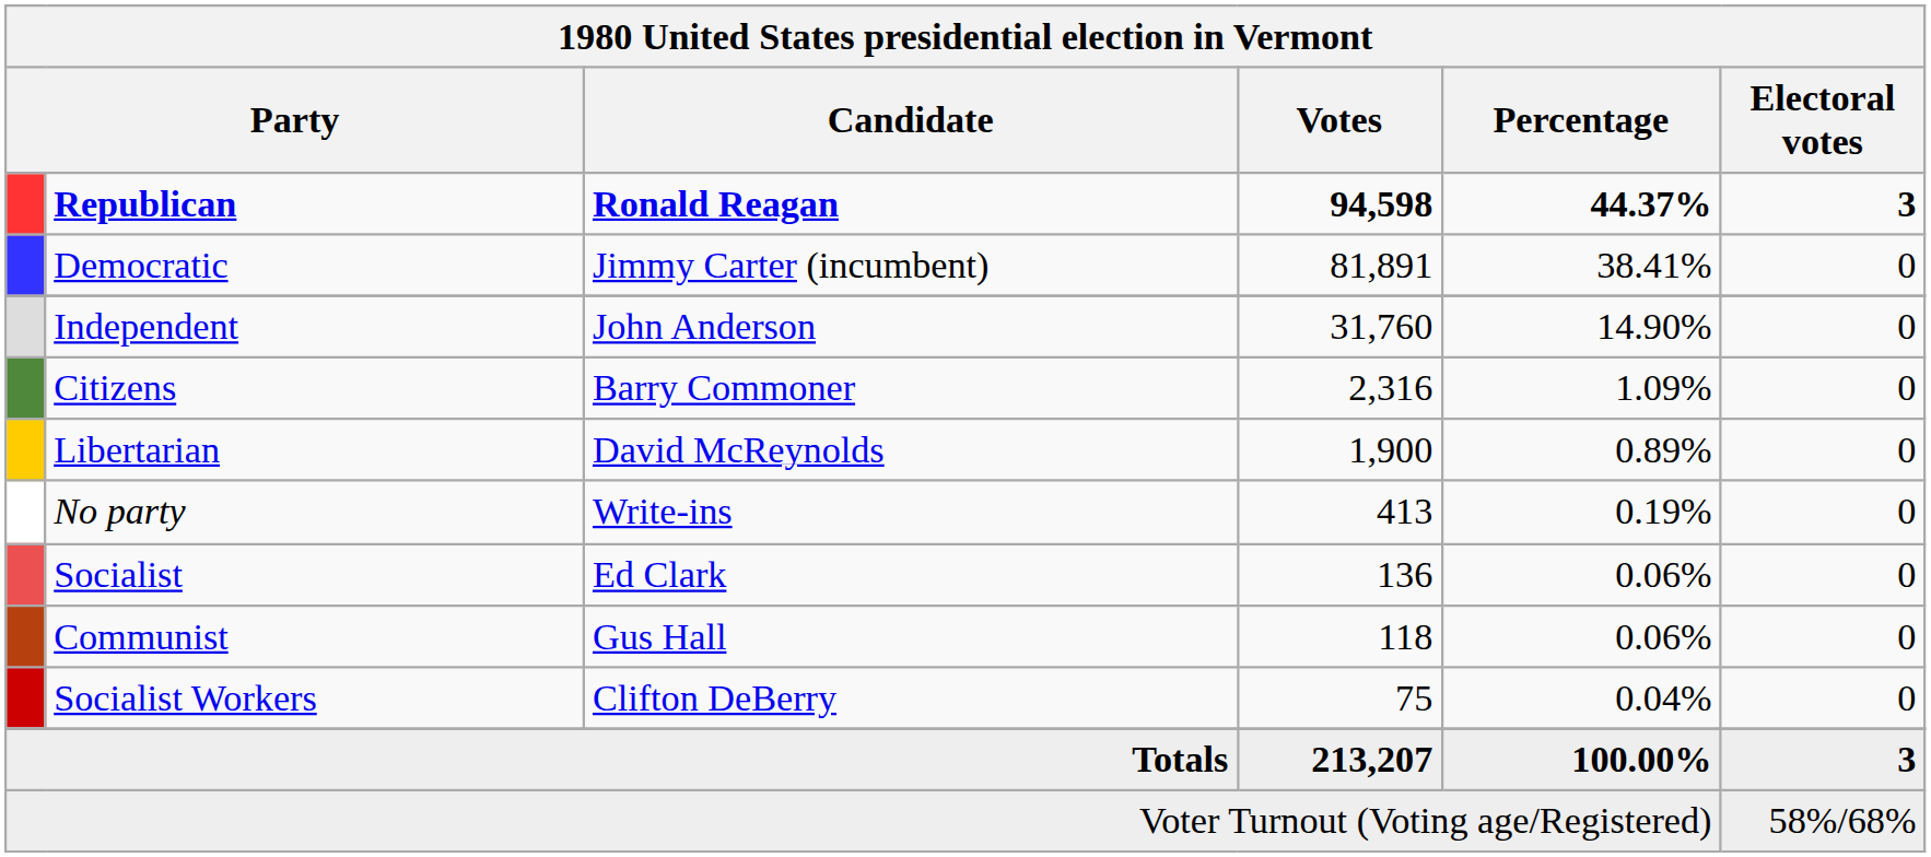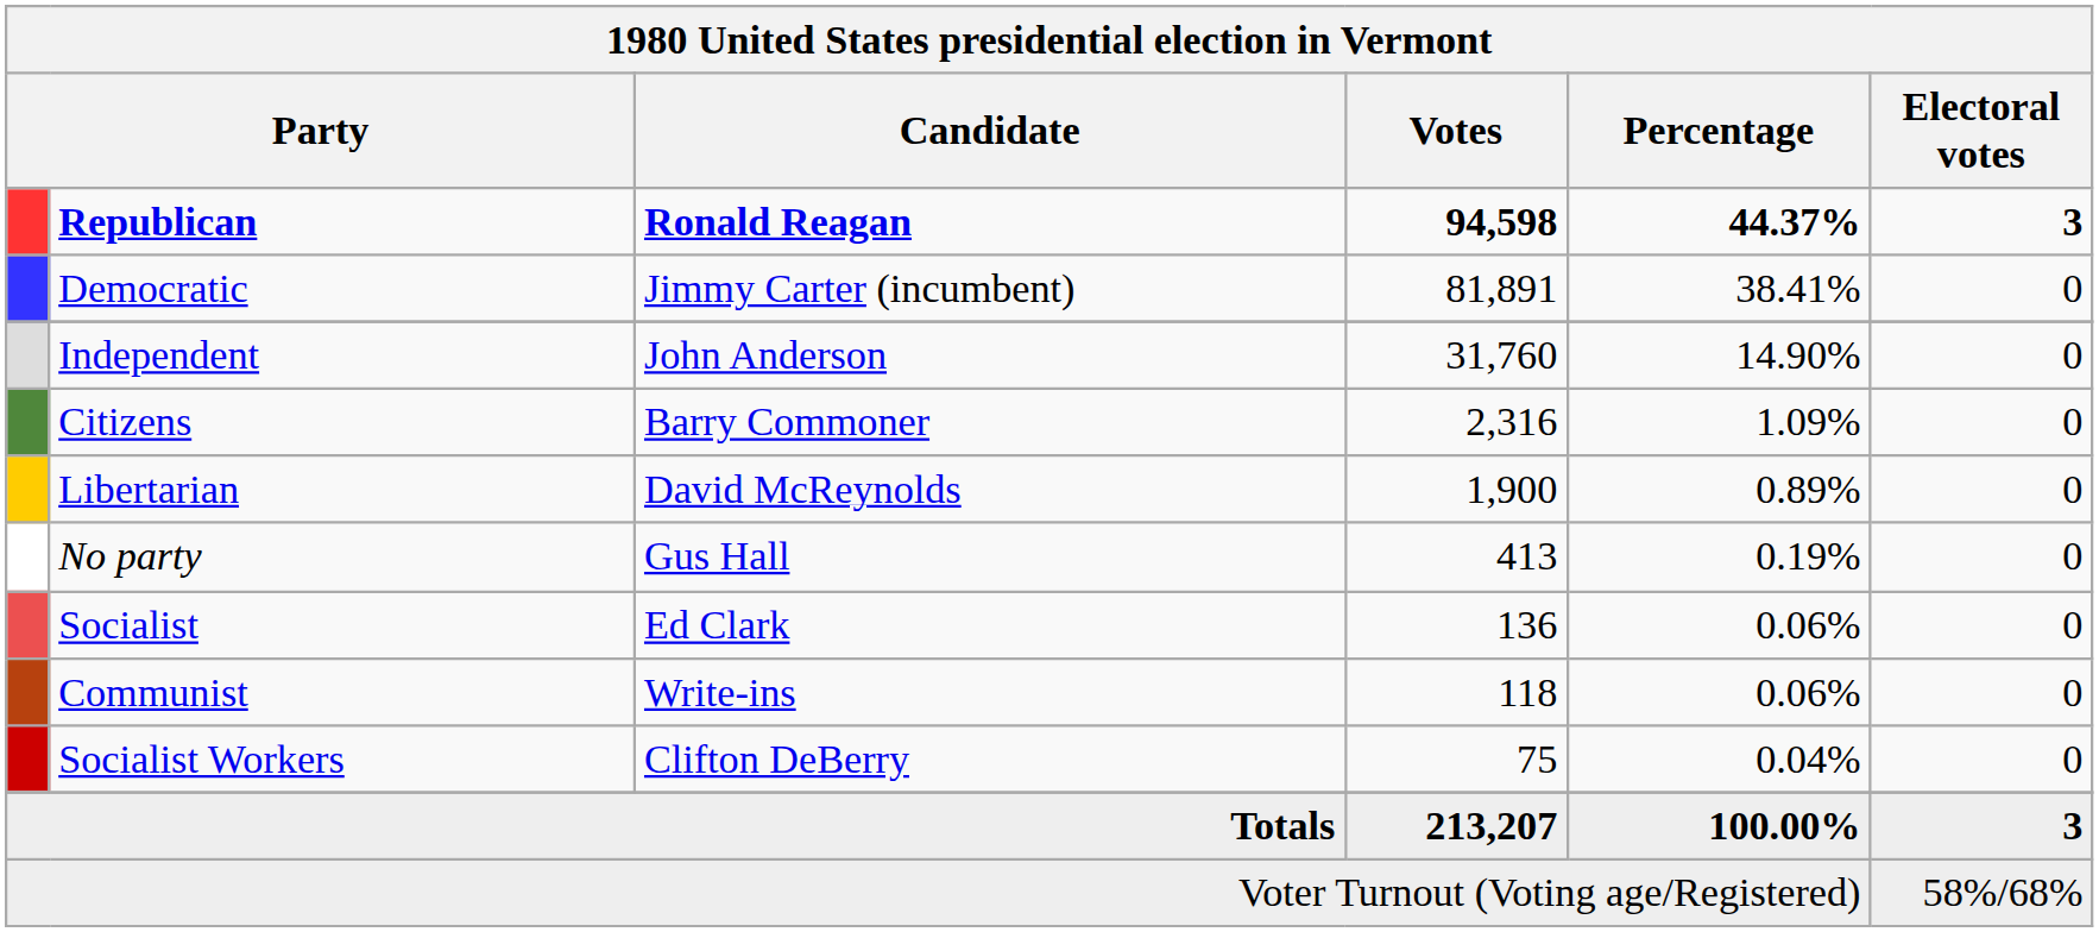 <table class="wikitable" style="font-size: 95%;">
 <tr>
 <th colspan="6">1980 United States presidential election in Vermont</th>
 </tr>
 <tr>
 <th colspan="2" style="width: 15em">Party</th>
 <th style="width: 17em">Candidate</th>
 <th style="width: 5em">Votes</th>
 <th style="width: 7em">Percentage</th>
 <th style="width: 5em">Electoral votes</th>
 </tr>
 <tr>
 <th style="background-color:#FF3333; width: 3px"></th>
 <td style="width: 130px"><strong><a href='#'>Republican</a></strong></td>
 <td><strong><a href='#'>Ronald Reagan</a></strong></td>
 <td align="right"><strong>94,598</strong></td>
 <td align="right"><strong>44.37%</strong></td>
 <td align="right"><strong>3</strong></td>
 </tr>
 <tr>
 <th style="background-color:#3333FF; width: 3px"></th>
 <td style="width: 130px"><a href='#'>Democratic</a></td>
 <td><a href='#'>Jimmy Carter</a> (incumbent)</td>
 <td align="right">81,891</td>
 <td align="right">38.41%</td>
 <td align="right">0</td>
 </tr>
 <tr>
 </tr>
 <tr>
 <th style="background-color:#DDDDDD; width: 3px"></th>
 <td style="width: 130px"><a href='#'>Independent</a></td>
 <td><a href='#'>John Anderson</a></td>
 <td align="right">31,760</td>
 <td align="right">14.90%</td>
 <td align="right">0</td>
 </tr>
 <tr>
 <th style="background-color:#4F873B; width: 3px"></th>
 <td style="width: 130px"><a href='#'>Citizens</a></td>
 <td><a href='#'>Barry Commoner</a></td>
 <td align="right">2,316</td>
 <td align="right">1.09%</td>
 <td align="right">0</td>
 </tr>
 <tr>
 <th style="background-color:#FFCC00; width: 3px"></th>
 <td style="width: 130px"><a href='#'>Libertarian</a></td>
 <td><a href='#'>David McReynolds</a></td>
 <td align="right">1,900</td>
 <td align="right">0.89%</td>
 <td align="right">0</td>
 </tr>
 <tr>
 <th style="background-color:#FFFFFF; width: 3px"></th>
 <td style="width: 130px"><em>No party</em></td>
-<td><a href='#'>Write-ins</a></td>
+<td><a href='#'>Gus Hall</a></td>
 <td align="right">413</td>
 <td align="right">0.19%</td>
 <td align="right">0</td>
 </tr>
 <tr>
 <th style="background-color:#EC5050; width: 3px"></th>
 <td style="width: 130px"><a href='#'>Socialist</a></td>
 <td><a href='#'>Ed Clark</a></td>
 <td align="right">136</td>
 <td align="right">0.06%</td>
 <td align="right">0</td>
 </tr>
 <tr>
 <th style="background-color:#B7410E; width: 3px"></th>
 <td style="width: 130px"><a href='#'>Communist</a></td>
-<td><a href='#'>Gus Hall</a></td>
+<td><a href='#'>Write-ins</a></td>
 <td align="right">118</td>
 <td align="right">0.06%</td>
 <td align="right">0</td>
 </tr>
 <tr>
 <th style="background-color:#CC0000; width: 3px"></th>
 <td style="width: 130px"><a href='#'>Socialist Workers</a></td>
 <td><a href='#'>Clifton DeBerry</a></td>
 <td align="right">75</td>
 <td align="right">0.04%</td>
 <td align="right">0</td>
 </tr>
 <tr>
 </tr>
 <tr bgcolor="#EEEEEE">
 <td colspan="3" align="right"><strong>Totals</strong></td>
 <td align="right"><strong>213,207</strong></td>
 <td align="right"><strong>100.00%</strong></td>
 <td align="right"><strong>3</strong></td>
 </tr>
 <tr bgcolor="#EEEEEE">
 <td colspan="5" align="right">Voter Turnout (Voting age/Registered)</td>
 <td colspan="1" align="right">58%/68%</td>
 </tr>
 </table>
